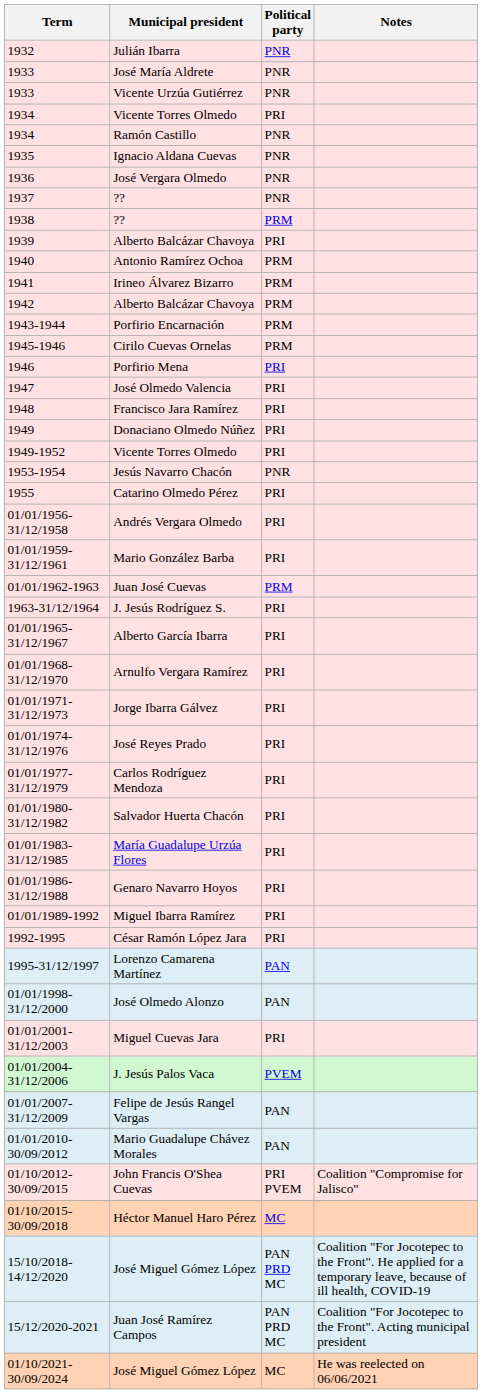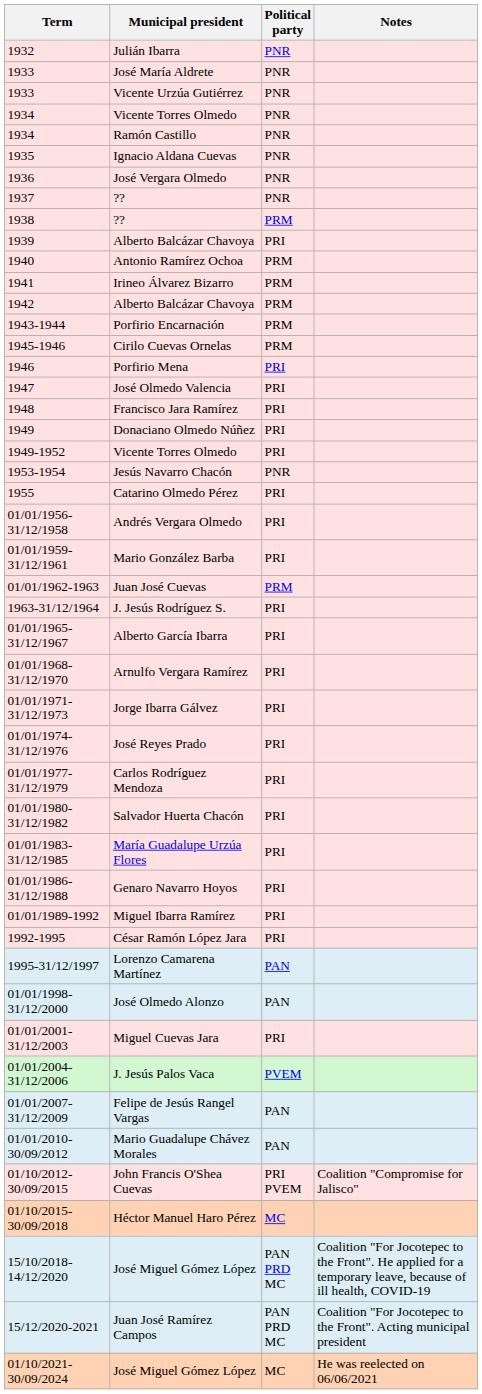 <table class=wikitable>
 <tr>
 <th width=120px>Term</th>
 <th width=175px>Municipal president</th>
 <th width=30px>Political party</th>
 <th width=190px>Notes</th>
 </tr>
 <tr style="background:#ffe1e1">
 <td>1932</td>
 <td>Julián Ibarra</td>
 <td><a href='#'>PNR</a> </td>
 <td></td>
 </tr>
 <tr style="background:#ffe1e1">
 <td>1933</td>
 <td>José María Aldrete</td>
 <td>PNR </td>
 <td></td>
 </tr>
 <tr style="background:#ffe1e1">
 <td>1933</td>
 <td>Vicente Urzúa Gutiérrez</td>
 <td>PNR </td>
 <td></td>
 </tr>
 <tr style="background:#ffe1e1">
 <td>1934</td>
 <td>Vicente Torres Olmedo</td>
-<td>PRI </td>
+<td>PNR </td>
 <td></td>
 </tr>
 <tr style="background:#ffe1e1">
 <td>1934</td>
 <td>Ramón Castillo</td>
 <td>PNR </td>
 <td></td>
 </tr>
 <tr style="background:#ffe1e1">
 <td>1935</td>
 <td>Ignacio Aldana Cuevas</td>
 <td>PNR </td>
 <td></td>
 </tr>
 <tr style="background:#ffe1e1">
 <td>1936</td>
 <td>José Vergara Olmedo</td>
 <td>PNR </td>
 <td></td>
 </tr>
 <tr style="background:#ffe1e1">
 <td>1937</td>
 <td>??</td>
 <td>PNR </td>
 <td></td>
 </tr>
 <tr style="background:#ffe1e1">
 <td>1938</td>
 <td>??</td>
 <td><a href='#'>PRM</a> </td>
 <td></td>
 </tr>
 <tr style="background:#ffe1e1">
 <td>1939</td>
 <td>Alberto Balcázar Chavoya</td>
 <td>PRI </td>
 <td></td>
 </tr>
 <tr style="background:#ffe1e1">
 <td>1940</td>
 <td>Antonio Ramírez Ochoa</td>
 <td>PRM </td>
 <td></td>
 </tr>
 <tr style="background:#ffe1e1">
 <td>1941</td>
 <td>Irineo Álvarez Bizarro</td>
 <td>PRM </td>
 <td></td>
 </tr>
 <tr style="background:#ffe1e1">
 <td>1942</td>
 <td>Alberto Balcázar Chavoya</td>
 <td>PRM </td>
 <td></td>
 </tr>
 <tr style="background:#ffe1e1">
 <td>1943-1944</td>
 <td>Porfirio Encarnación</td>
 <td>PRM </td>
 <td></td>
 </tr>
 <tr style="background:#ffe1e1">
 <td>1945-1946</td>
 <td>Cirilo Cuevas Ornelas</td>
 <td>PRM </td>
 <td></td>
 </tr>
 <tr style="background:#ffe1e1">
 <td>1946</td>
 <td>Porfirio Mena</td>
 <td><a href='#'>PRI</a> </td>
 <td></td>
 </tr>
 <tr style="background:#ffe1e1">
 <td>1947</td>
 <td>José Olmedo Valencia</td>
 <td>PRI </td>
 <td></td>
 </tr>
 <tr style="background:#ffe1e1">
 <td>1948</td>
 <td>Francisco Jara Ramírez</td>
 <td>PRI </td>
 <td></td>
 </tr>
 <tr style="background:#ffe1e1">
 <td>1949</td>
 <td>Donaciano Olmedo Núñez</td>
 <td>PRI </td>
 <td></td>
 </tr>
 <tr style="background:#ffe1e1">
 <td>1949-1952</td>
 <td>Vicente Torres Olmedo</td>
 <td>PRI </td>
 <td></td>
 </tr>
 <tr style="background:#ffe1e1">
 <td>1953-1954</td>
 <td>Jesús Navarro Chacón</td>
 <td>PNR </td>
 <td></td>
 </tr>
 <tr style="background:#ffe1e1">
 <td>1955</td>
 <td>Catarino Olmedo Pérez</td>
 <td>PRI </td>
 <td></td>
 </tr>
 <tr style="background:#ffe1e1">
 <td>01/01/1956-31/12/1958</td>
 <td>Andrés Vergara Olmedo</td>
 <td>PRI </td>
 <td></td>
 </tr>
 <tr style="background:#ffe1e1">
 <td>01/01/1959-31/12/1961</td>
 <td>Mario González Barba</td>
 <td>PRI </td>
 <td></td>
 </tr>
 <tr style="background:#ffe1e1">
 <td>01/01/1962-1963</td>
 <td>Juan José Cuevas</td>
 <td><a href='#'>PRM</a> </td>
 <td></td>
 </tr>
 <tr style="background:#ffe1e1">
 <td>1963-31/12/1964</td>
 <td>J. Jesús Rodríguez S.</td>
 <td>PRI </td>
 <td></td>
 </tr>
 <tr style="background:#ffe1e1">
 <td>01/01/1965-31/12/1967</td>
 <td>Alberto García Ibarra</td>
 <td>PRI </td>
 <td></td>
 </tr>
 <tr style="background:#ffe1e1">
 <td>01/01/1968-31/12/1970</td>
 <td>Arnulfo Vergara Ramírez</td>
 <td>PRI </td>
 <td></td>
 </tr>
 <tr style="background:#ffe1e1">
 <td>01/01/1971-31/12/1973</td>
 <td>Jorge Ibarra Gálvez</td>
 <td>PRI </td>
 <td></td>
 </tr>
 <tr style="background:#ffe1e1">
 <td>01/01/1974-31/12/1976</td>
 <td>José Reyes Prado</td>
 <td>PRI </td>
 <td></td>
 </tr>
 <tr style="background:#ffe1e1">
 <td>01/01/1977-31/12/1979</td>
 <td>Carlos Rodríguez Mendoza</td>
 <td>PRI </td>
 <td></td>
 </tr>
 <tr style="background:#ffe1e1">
 <td>01/01/1980-31/12/1982</td>
 <td>Salvador Huerta Chacón</td>
 <td>PRI </td>
 <td></td>
 </tr>
 <tr style="background:#ffe1e1">
 <td>01/01/1983-31/12/1985</td>
 <td><a href='#'>María Guadalupe Urzúa Flores</a></td>
 <td>PRI </td>
 <td></td>
 </tr>
 <tr style="background:#ffe1e1">
 <td>01/01/1986-31/12/1988</td>
 <td>Genaro Navarro Hoyos</td>
 <td>PRI </td>
 <td></td>
 </tr>
 <tr style="background:#ffe1e1">
 <td>01/01/1989-1992</td>
 <td>Miguel Ibarra Ramírez</td>
 <td>PRI </td>
 <td></td>
 </tr>
 <tr style="background:#ffe1e1">
 <td>1992-1995</td>
 <td>César Ramón López Jara</td>
 <td>PRI </td>
 <td></td>
 </tr>
 <tr style="background:#ddeef6">
 <td>1995-31/12/1997</td>
 <td>Lorenzo Camarena Martínez</td>
 <td><a href='#'>PAN</a> </td>
 <td></td>
 </tr>
 <tr style="background:#ddeef6">
 <td>01/01/1998-31/12/2000</td>
 <td>José Olmedo Alonzo</td>
 <td>PAN </td>
 <td></td>
 </tr>
 <tr style="background:#ffe1e1">
 <td>01/01/2001-31/12/2003</td>
 <td>Miguel Cuevas Jara</td>
 <td>PRI </td>
 <td></td>
 </tr>
 <tr style="background:#d2f8d2">
 <td>01/01/2004-31/12/2006</td>
 <td>J. Jesús Palos Vaca</td>
 <td><a href='#'>PVEM</a> </td>
 <td></td>
 </tr>
 <tr style="background:#ddeef6">
 <td>01/01/2007-31/12/2009</td>
 <td>Felipe de Jesús Rangel Vargas</td>
 <td>PAN </td>
 <td></td>
 </tr>
 <tr style="background:#ddeef6">
 <td>01/01/2010-30/09/2012</td>
 <td>Mario Guadalupe Chávez Morales</td>
 <td>PAN </td>
 <td></td>
 </tr>
 <tr style="background:#ffe1e1">
 <td>01/10/2012-30/09/2015</td>
 <td>John Francis O'Shea Cuevas</td>
 <td>PRI <br> PVEM </td>
 <td>Coalition "Compromise for Jalisco"</td>
 </tr>
 <tr style="background:#ffd2b3">
 <td>01/10/2015-30/09/2018</td>
 <td>Héctor Manuel Haro Pérez</td>
 <td><a href='#'>MC</a> </td>
 <td></td>
 </tr>
 <tr style="background:#ddeef6">
 <td>15/10/2018-14/12/2020</td>
 <td>José Miguel Gómez López</td>
 <td>PAN <br> <a href='#'>PRD</a> <br> MC </td>
 <td>Coalition "For Jocotepec to the Front". He applied for a temporary leave, because of ill health, COVID-19</td>
 </tr>
 <tr style="background:#ddeef6">
 <td>15/12/2020-2021</td>
 <td>Juan José Ramírez Campos</td>
 <td>PAN <br> PRD <br> MC </td>
 <td>Coalition "For Jocotepec to the Front". Acting municipal president</td>
 </tr>
 <tr style="background:#ffd2b3">
 <td>01/10/2021-30/09/2024</td>
 <td>José Miguel Gómez López</td>
 <td>MC </td>
 <td>He was reelected on 06/06/2021</td>
 </tr>
 </table>
